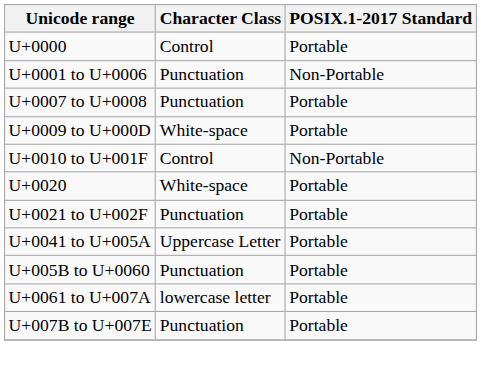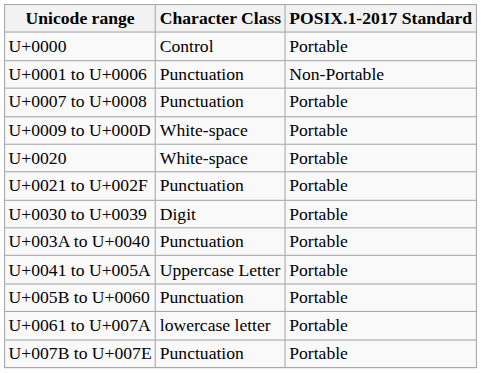 <table class="wikitable">
 <tr style="background: #F0FFF0">
 <th>Unicode range</th>
 <th>Character Class</th>
 <th>POSIX.1-2017 Standard</th>
 </tr>
 <tr>
 <td>U+0000</td>
 <td>Control</td>
 <td>Portable</td>
 </tr>
 <tr>
 <td>U+0001 to U+0006</td>
 <td>Punctuation</td>
 <td>Non-Portable</td>
 </tr>
 <tr>
 <td>U+0007 to U+0008</td>
 <td>Punctuation</td>
 <td>Portable</td>
 </tr>
 <tr>
 <td>U+0009 to U+000D</td>
 <td>White-space</td>
 <td>Portable</td>
 </tr>
 <tr>
-<td>U+0010 to U+001F</td>
-<td>Control</td>
-<td>Non-Portable</td>
-</tr>
-<tr>
 <td>U+0020</td>
 <td>White-space</td>
 <td>Portable</td>
 </tr>
 <tr>
 <td>U+0021 to U+002F</td>
+<td>Punctuation</td>
+<td>Portable</td>
+</tr>
+<tr>
+<td>U+0030 to U+0039</td>
+<td>Digit</td>
+<td>Portable</td>
+</tr>
+<tr>
+<td>U+003A to U+0040</td>
 <td>Punctuation</td>
 <td>Portable</td>
 </tr>
 <tr>
 <td>U+0041 to U+005A</td>
 <td>Uppercase Letter</td>
 <td>Portable</td>
 </tr>
 <tr>
 <td>U+005B to U+0060</td>
 <td>Punctuation</td>
 <td>Portable</td>
 </tr>
 <tr>
 <td>U+0061 to U+007A</td>
 <td>lowercase letter</td>
 <td>Portable</td>
 </tr>
 <tr>
 <td>U+007B to U+007E</td>
 <td>Punctuation</td>
 <td>Portable</td>
 </tr>
 <tr>
 </tr>
 </table>
